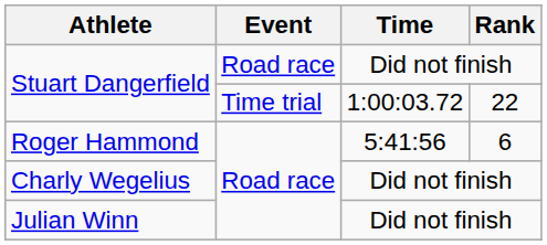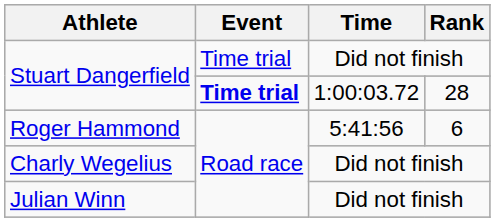 <table class=wikitable style="font-size:90%">
 <tr>
 <th>Athlete</th>
 <th>Event</th>
 <th>Time</th>
 <th>Rank</th>
 </tr>
 <tr align=center>
 <td align=left rowspan=2><a href='#'>Stuart Dangerfield</a></td>
-<td align=left><a href='#'>Road race</a></td>
+<td align=left><a href='#'>Time trial</a></td>
 <td colspan=2>Did not finish</td>
 </tr>
 <tr align=center>
-<td align=left><a href='#'>Time trial</a></td>
+<td align=left><strong><a href='#'>Time trial</a></strong></td>
 <td>1:00:03.72</td>
-<td>22</td>
+<td>28</td>
 </tr>
 <tr align=center>
 <td align=left><a href='#'>Roger Hammond</a></td>
 <td align=left rowspan=3><a href='#'>Road race</a></td>
 <td>5:41:56</td>
 <td>6</td>
 </tr>
 <tr align=center>
 <td align=left><a href='#'>Charly Wegelius</a></td>
 <td colspan=2>Did not finish</td>
 </tr>
 <tr align=center>
 <td align=left><a href='#'>Julian Winn</a></td>
 <td colspan=2>Did not finish</td>
 </tr>
 </table>
